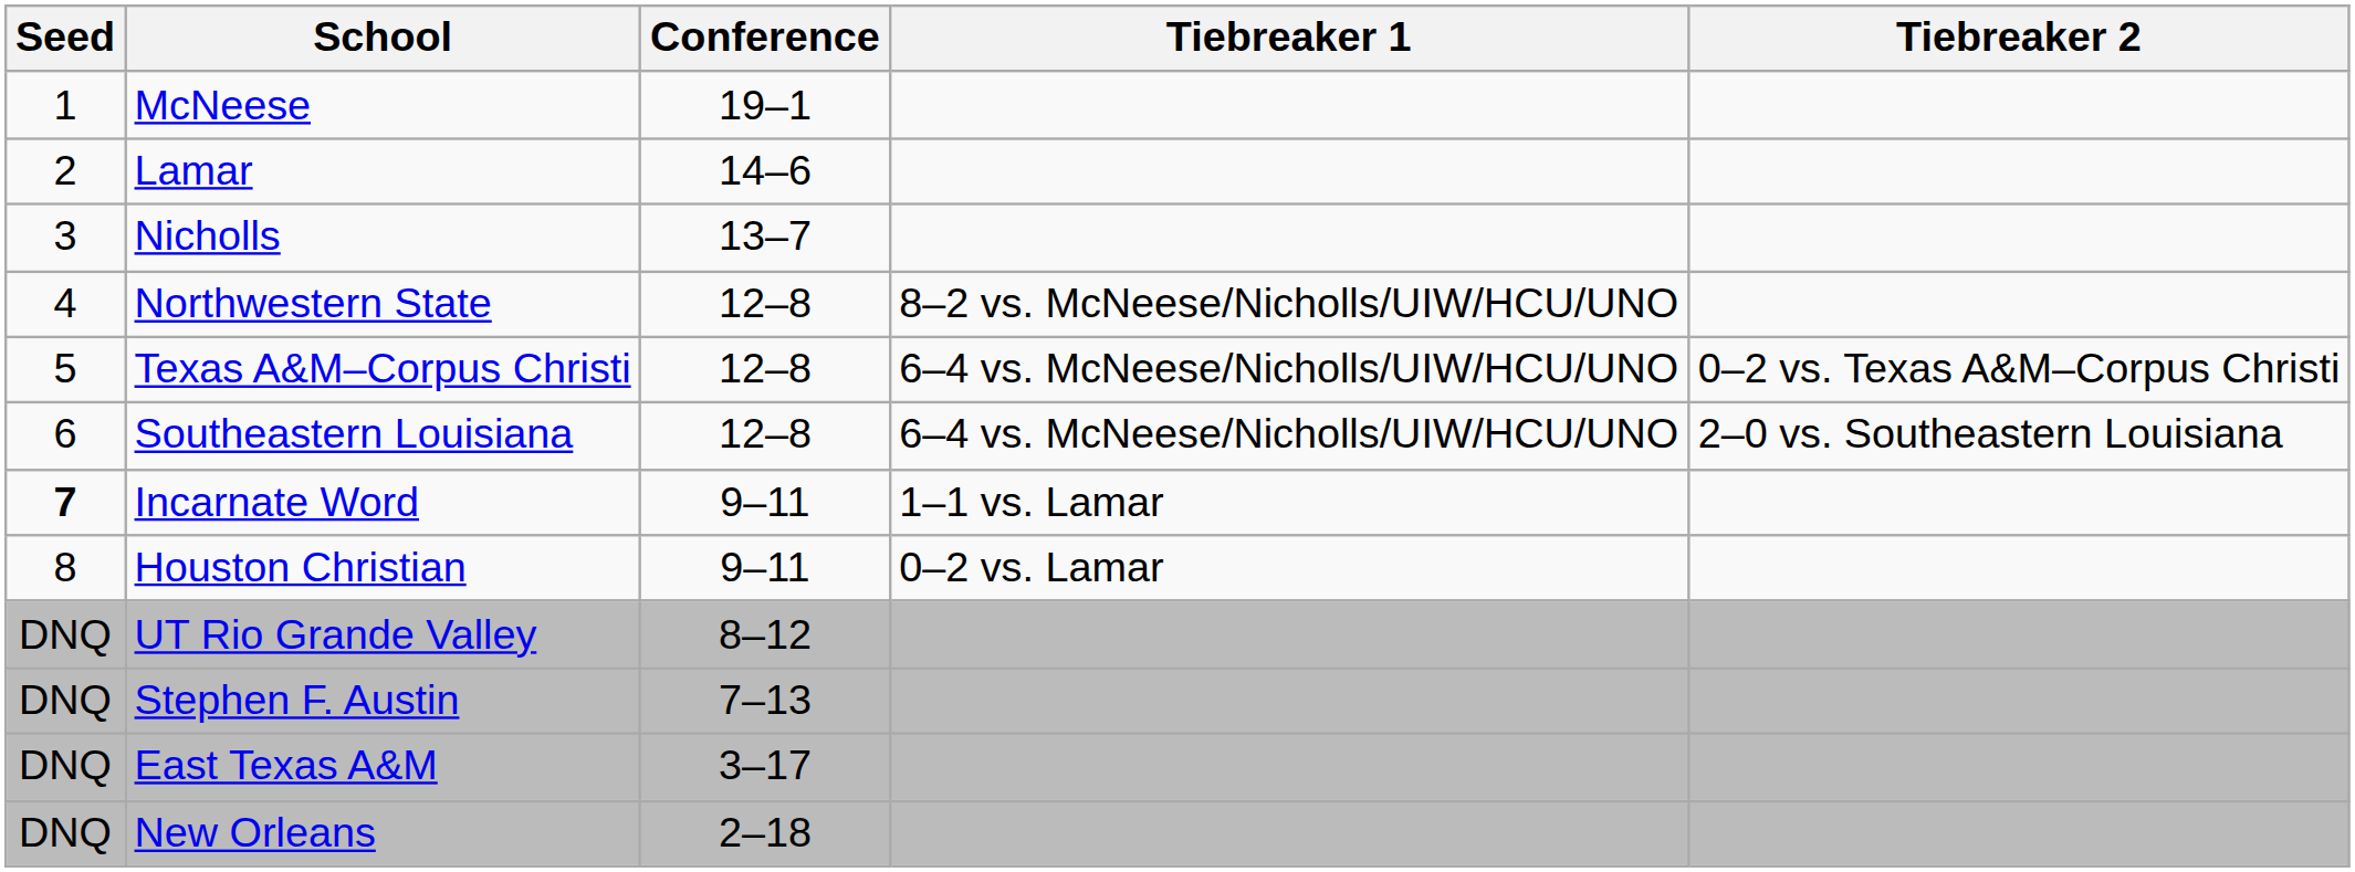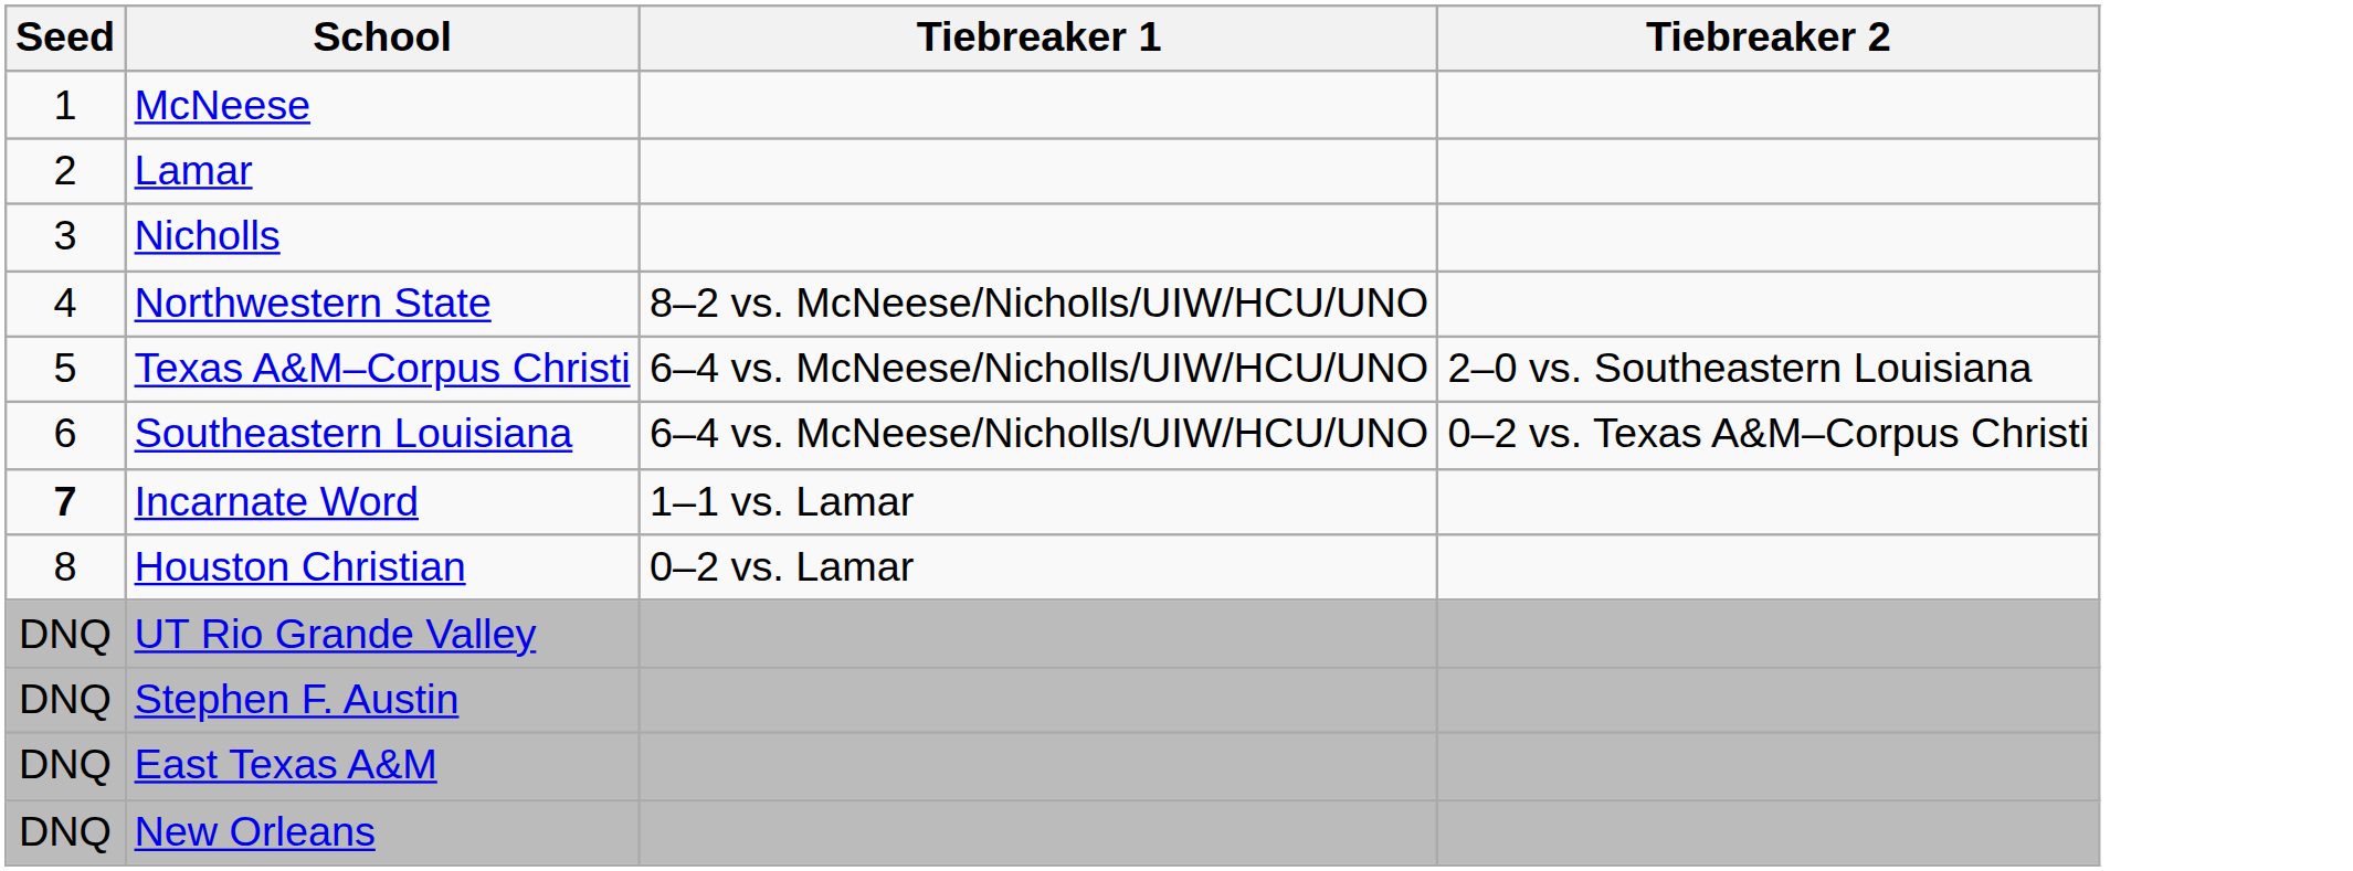 <table class="wikitable" style="text-align:center">
 <tr>
 <th>Seed</th>
 <th>School</th>
-<th>Conference</th>
 <th>Tiebreaker 1</th>
 <th>Tiebreaker 2</th>
 </tr>
 <tr>
 <td>1</td>
 <td align="left"><a href='#'>McNeese</a></td>
-<td>19–1</td>
 <td></td>
 <td></td>
 </tr>
 <tr>
 <td>2</td>
 <td align="left"><a href='#'>Lamar</a></td>
-<td>14–6</td>
 <td></td>
 <td></td>
 </tr>
 <tr>
 <td>3</td>
 <td align="left"><a href='#'>Nicholls</a></td>
-<td>13–7</td>
 <td align="left"></td>
 <td></td>
 </tr>
 <tr>
 <td>4</td>
 <td align="left"><a href='#'>Northwestern State</a></td>
-<td>12–8</td>
 <td align="left">8–2 vs. McNeese/Nicholls/UIW/HCU/UNO</td>
 <td></td>
 </tr>
 <tr>
 <td>5</td>
 <td align="left"><a href='#'>Texas A&M–Corpus Christi</a></td>
-<td>12–8</td>
+<td align="left">6–4 vs. McNeese/Nicholls/UIW/HCU/UNO</td>
+<td align="left">2–0 vs. Southeastern Louisiana</td>
+</tr>
+<tr>
+<td>6</td>
+<td align="left"><a href='#'>Southeastern Louisiana</a></td>
 <td align="left">6–4 vs. McNeese/Nicholls/UIW/HCU/UNO</td>
 <td align="left">0–2 vs. Texas A&M–Corpus Christi</td>
 </tr>
 <tr>
-<td>6</td>
-<td align="left"><a href='#'>Southeastern Louisiana</a></td>
-<td>12–8</td>
-<td align="left">6–4 vs. McNeese/Nicholls/UIW/HCU/UNO</td>
-<td align="left">2–0 vs. Southeastern Louisiana</td>
-</tr>
-<tr>
 <td><strong>7</strong></td>
 <td align="left"><a href='#'>Incarnate Word</a></td>
-<td>9–11</td>
 <td align="left">1–1 vs. Lamar</td>
 <td></td>
 </tr>
 <tr>
 <td>8</td>
 <td align="left"><a href='#'>Houston Christian</a></td>
-<td>9–11</td>
 <td align="left">0–2 vs. Lamar</td>
 <td></td>
 </tr>
 <tr bgcolor="#bbbbbb">
 <td>DNQ</td>
 <td align="left"><a href='#'>UT Rio Grande Valley</a></td>
-<td>8–12</td>
 <td align="left"></td>
 <td></td>
 </tr>
 <tr bgcolor="#bbbbbb">
 <td>DNQ</td>
 <td align="left"><a href='#'>Stephen F. Austin</a></td>
-<td>7–13</td>
 <td align="left"></td>
 <td></td>
 </tr>
 <tr bgcolor="#bbbbbb">
 <td>DNQ</td>
 <td align="left"><a href='#'>East Texas A&M</a></td>
-<td>3–17</td>
 <td align="left"></td>
 <td></td>
 </tr>
 <tr bgcolor="#bbbbbb">
 <td>DNQ</td>
 <td align="left"><a href='#'>New Orleans</a></td>
-<td>2–18</td>
 <td align="left"></td>
 <td></td>
 </tr>
 </table>
